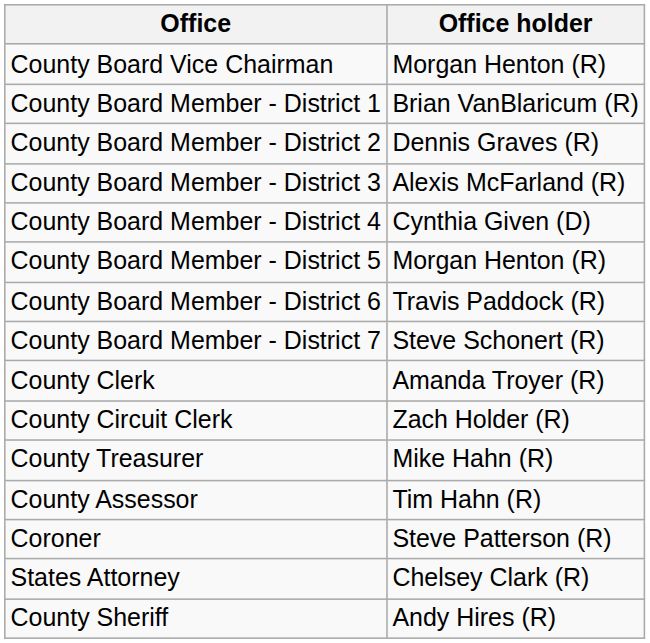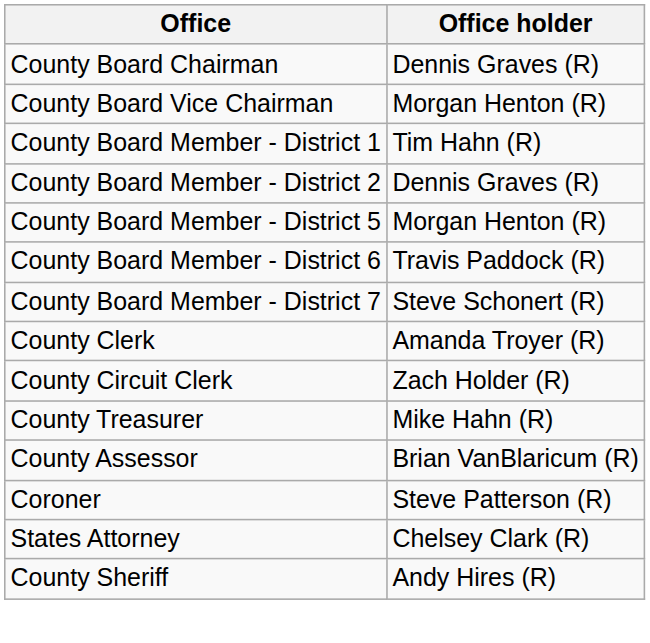 <table class="wikitable sortable">
 <tr>
 <th>Office</th>
 <th>Office holder</th>
+</tr>
+<tr>
+<td>County Board Chairman</td>
+<td>Dennis Graves (R)</td>
 </tr>
 <tr>
 <td>County Board Vice Chairman</td>
 <td>Morgan Henton (R)</td>
 </tr>
 <tr>
 <td>County Board Member - District 1</td>
-<td>Brian VanBlaricum (R)</td>
+<td>Tim Hahn (R)</td>
 </tr>
 <tr>
 <td>County Board Member - District 2</td>
 <td>Dennis Graves (R)</td>
-</tr>
-<tr>
-<td>County Board Member - District 3</td>
-<td>Alexis McFarland (R)</td>
-</tr>
-<tr>
-<td>County Board Member - District 4</td>
-<td>Cynthia Given (D)</td>
 </tr>
 <tr>
 <td>County Board Member - District 5</td>
 <td>Morgan Henton (R)</td>
 </tr>
 <tr>
 <td>County Board Member - District 6</td>
 <td>Travis Paddock (R)</td>
 </tr>
 <tr>
 <td>County Board Member - District 7</td>
 <td>Steve Schonert (R)</td>
 </tr>
 <tr>
 <td>County Clerk</td>
 <td>Amanda Troyer (R)</td>
 </tr>
 <tr>
 <td>County Circuit Clerk</td>
 <td>Zach Holder (R)</td>
 </tr>
 <tr>
 <td>County Treasurer</td>
 <td>Mike Hahn (R)</td>
 </tr>
 <tr>
 <td>County Assessor</td>
-<td>Tim Hahn (R)</td>
+<td>Brian VanBlaricum (R)</td>
 </tr>
 <tr>
 <td>Coroner</td>
 <td>Steve Patterson (R)</td>
 </tr>
 <tr>
 <td>States Attorney</td>
 <td>Chelsey Clark (R)</td>
 </tr>
 <tr>
 <td>County Sheriff</td>
 <td>Andy Hires (R)</td>
 </tr>
 </table>
